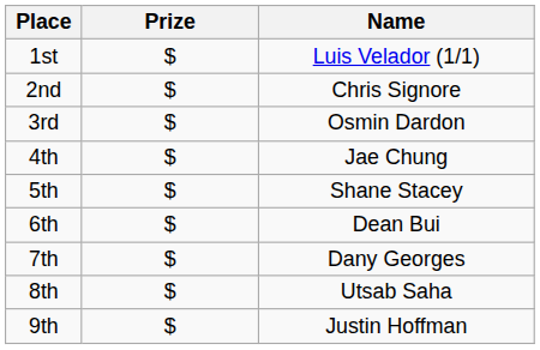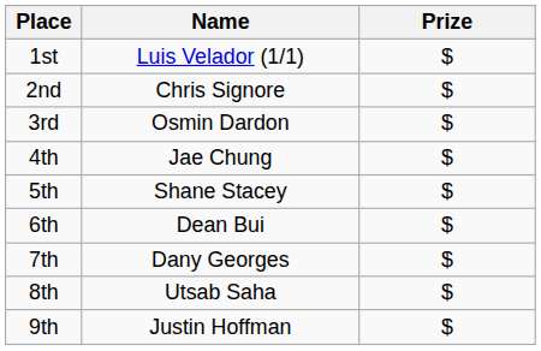 <table class="wikitable">
 <tr>
 <th width="50">Place</th>
+<th width="200">Name</th>
 <th width="125">Prize</th>
-<th width="200">Name</th>
 </tr>
 <tr>
 <td align = "center">1st</td>
+<td align = "center"><a href='#'>Luis Velador</a> (1/1)</td>
 <td align = "center">$</td>
-<td align = "center"><a href='#'>Luis Velador</a> (1/1)</td>
 </tr>
 <tr>
 <td align = "center">2nd</td>
+<td align = "center">Chris Signore</td>
 <td align = "center">$</td>
-<td align = "center">Chris Signore</td>
 </tr>
 <tr>
 <td align = "center">3rd</td>
+<td align = "center">Osmin Dardon</td>
 <td align = "center">$</td>
-<td align = "center">Osmin Dardon</td>
 </tr>
 <tr>
 <td align = "center">4th</td>
+<td align = "center">Jae Chung</td>
 <td align = "center">$</td>
-<td align = "center">Jae Chung</td>
 </tr>
 <tr>
 <td align = "center">5th</td>
+<td align = "center">Shane Stacey</td>
 <td align = "center">$</td>
-<td align = "center">Shane Stacey</td>
 </tr>
 <tr>
 <td align = "center">6th</td>
+<td align = "center">Dean Bui</td>
 <td align = "center">$</td>
-<td align = "center">Dean Bui</td>
 </tr>
 <tr>
 <td align = "center">7th</td>
+<td align = "center">Dany Georges</td>
 <td align = "center">$</td>
-<td align = "center">Dany Georges</td>
 </tr>
 <tr>
 <td align = "center">8th</td>
+<td align = "center">Utsab Saha</td>
 <td align = "center">$</td>
-<td align = "center">Utsab Saha</td>
 </tr>
 <tr>
 <td align = "center">9th</td>
+<td align = "center">Justin Hoffman</td>
 <td align = "center">$</td>
-<td align = "center">Justin Hoffman</td>
 </tr>
 </table>
